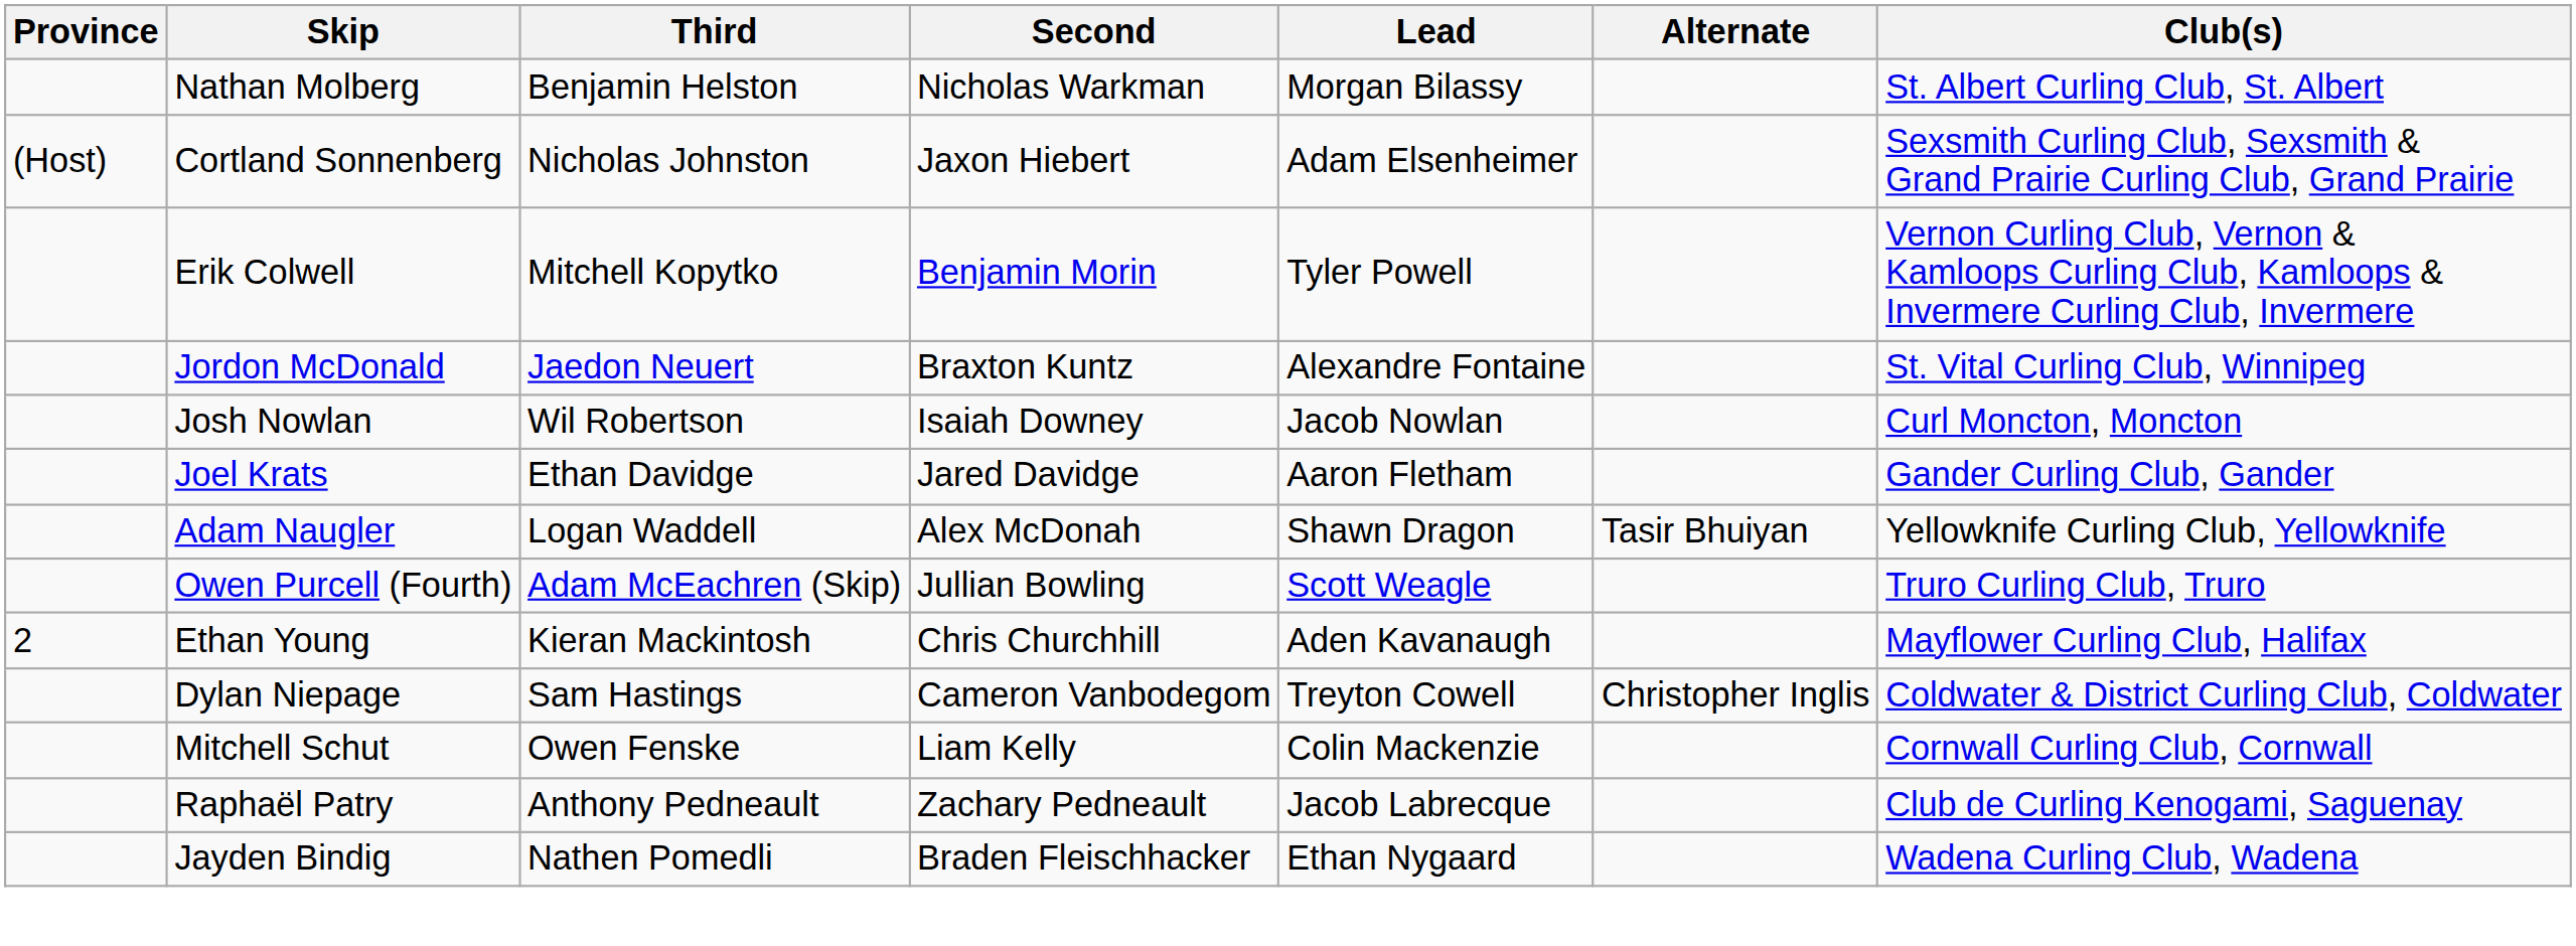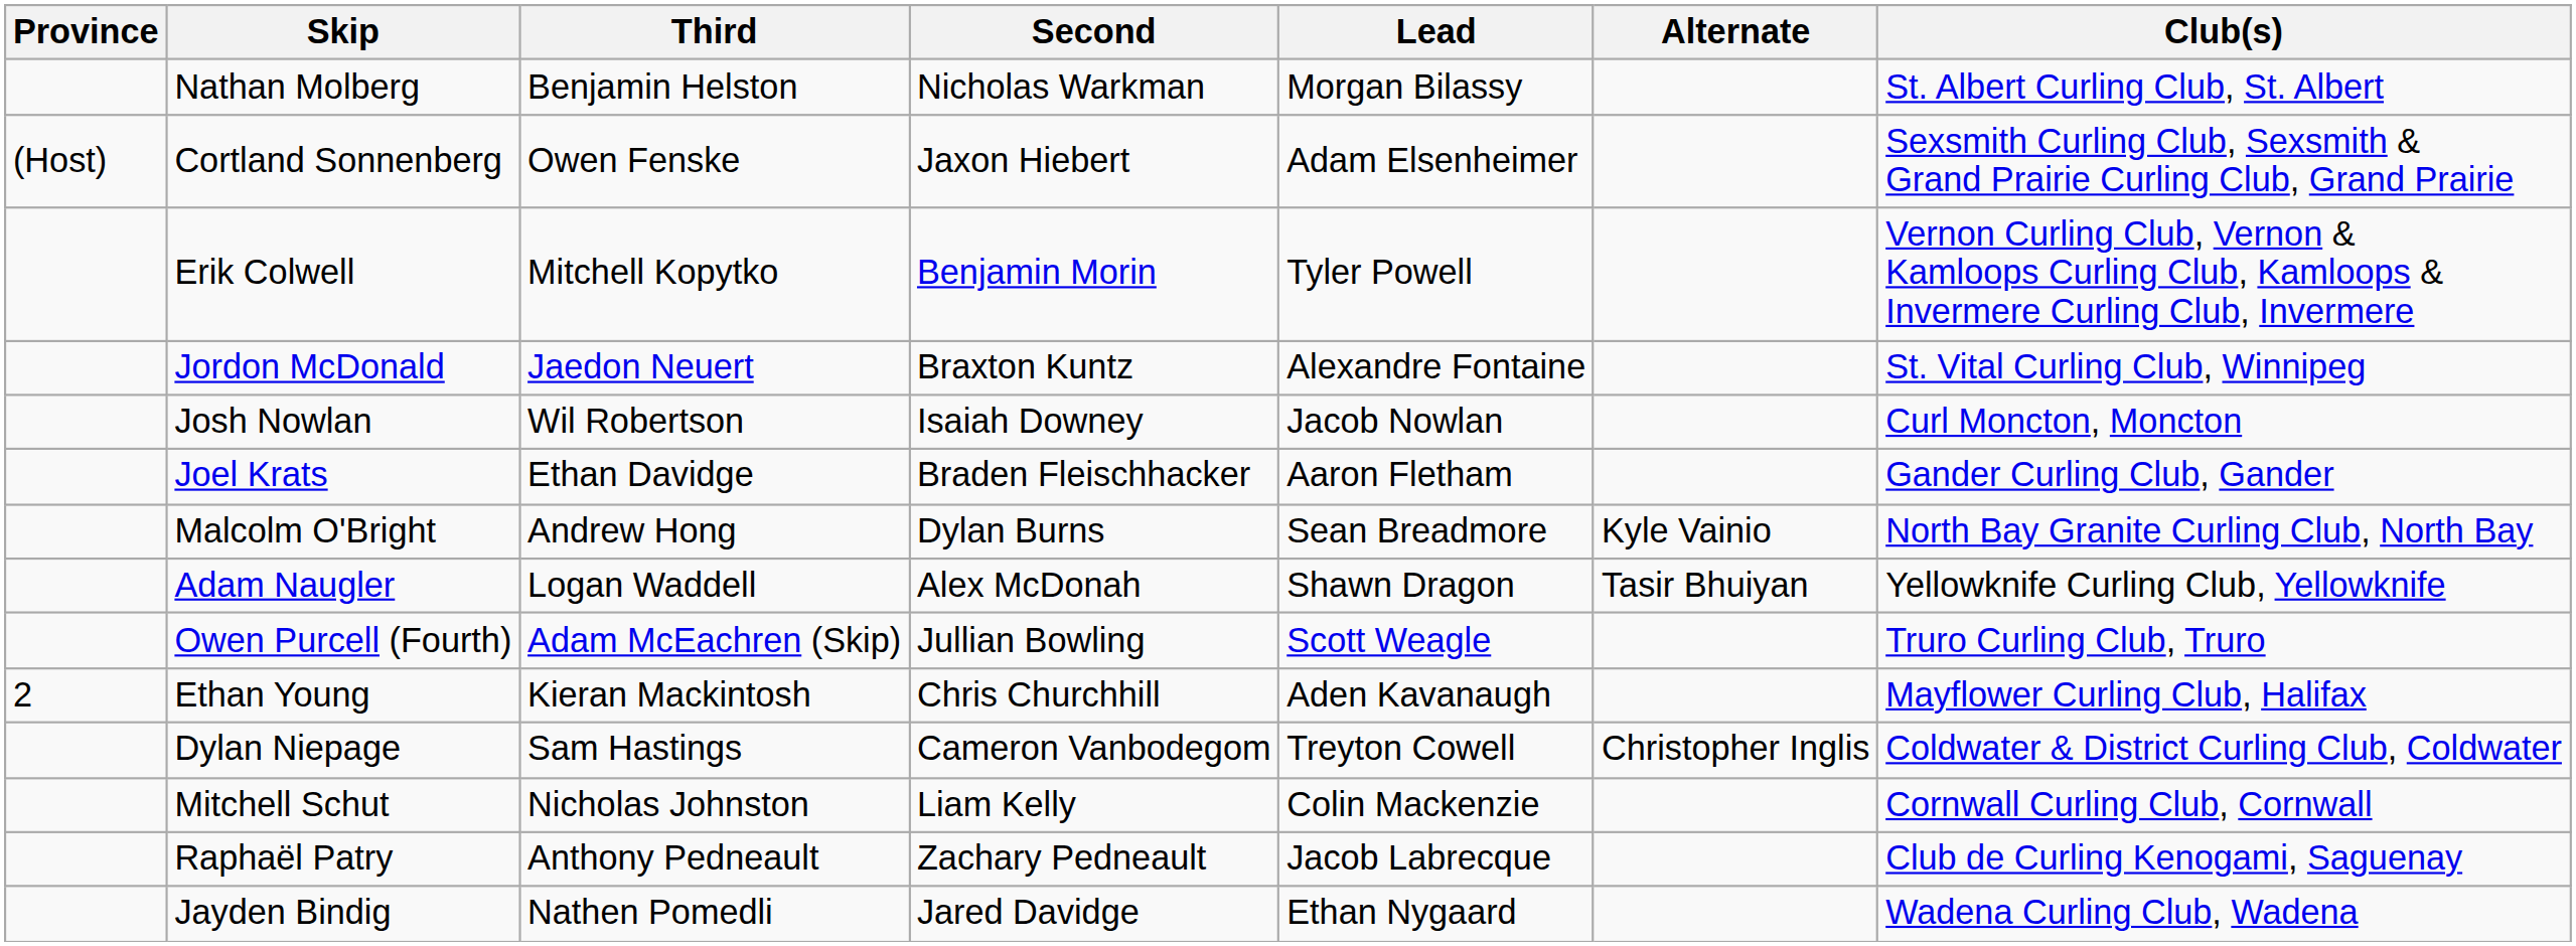 <table class="wikitable">
 <tr>
 <th>Province</th>
 <th>Skip</th>
 <th>Third</th>
 <th>Second</th>
 <th>Lead</th>
 <th>Alternate</th>
 <th>Club(s)</th>
 </tr>
 <tr>
 <td></td>
 <td>Nathan Molberg</td>
 <td>Benjamin Helston</td>
 <td>Nicholas Warkman</td>
 <td>Morgan Bilassy</td>
 <td></td>
 <td><a href='#'>St. Albert Curling Club</a>, <a href='#'>St. Albert</a></td>
 </tr>
 <tr>
 <td> (Host)</td>
 <td>Cortland Sonnenberg</td>
-<td>Nicholas Johnston</td>
+<td>Owen Fenske</td>
 <td>Jaxon Hiebert</td>
 <td>Adam Elsenheimer</td>
 <td></td>
 <td><a href='#'>Sexsmith Curling Club</a>, <a href='#'>Sexsmith</a> & <br> <a href='#'>Grand Prairie Curling Club</a>, <a href='#'>Grand Prairie</a></td>
 </tr>
 <tr>
 <td></td>
 <td>Erik Colwell</td>
 <td>Mitchell Kopytko</td>
 <td><a href='#'>Benjamin Morin</a></td>
 <td>Tyler Powell</td>
 <td></td>
 <td><a href='#'>Vernon Curling Club</a>, <a href='#'>Vernon</a> & <br> <a href='#'>Kamloops Curling Club</a>, <a href='#'>Kamloops</a> & <br> <a href='#'>Invermere Curling Club</a>, <a href='#'>Invermere</a></td>
 </tr>
 <tr>
 <td></td>
 <td><a href='#'>Jordon McDonald</a></td>
 <td><a href='#'>Jaedon Neuert</a></td>
 <td>Braxton Kuntz</td>
 <td>Alexandre Fontaine</td>
 <td></td>
 <td><a href='#'>St. Vital Curling Club</a>, <a href='#'>Winnipeg</a></td>
 </tr>
 <tr>
 <td></td>
 <td>Josh Nowlan</td>
 <td>Wil Robertson</td>
 <td>Isaiah Downey</td>
 <td>Jacob Nowlan</td>
 <td></td>
 <td><a href='#'>Curl Moncton</a>, <a href='#'>Moncton</a></td>
 </tr>
 <tr>
 <td></td>
 <td><a href='#'>Joel Krats</a></td>
 <td>Ethan Davidge</td>
-<td>Jared Davidge</td>
+<td>Braden Fleischhacker</td>
 <td>Aaron Fletham</td>
 <td></td>
 <td><a href='#'>Gander Curling Club</a>, <a href='#'>Gander</a></td>
+</tr>
+<tr>
+<td></td>
+<td>Malcolm O'Bright</td>
+<td>Andrew Hong</td>
+<td>Dylan Burns</td>
+<td>Sean Breadmore</td>
+<td>Kyle Vainio</td>
+<td><a href='#'>North Bay Granite Curling Club</a>, <a href='#'>North Bay</a></td>
 </tr>
 <tr>
 <td></td>
 <td><a href='#'>Adam Naugler</a></td>
 <td>Logan Waddell</td>
 <td>Alex McDonah</td>
 <td>Shawn Dragon</td>
 <td>Tasir Bhuiyan</td>
 <td>Yellowknife Curling Club, <a href='#'>Yellowknife</a></td>
 </tr>
 <tr>
 <td></td>
 <td><a href='#'>Owen Purcell</a> (Fourth)</td>
 <td><a href='#'>Adam McEachren</a> (Skip)</td>
 <td>Jullian Bowling</td>
 <td><a href='#'>Scott Weagle</a></td>
 <td></td>
 <td><a href='#'>Truro Curling Club</a>, <a href='#'>Truro</a></td>
 </tr>
 <tr>
 <td> 2</td>
 <td>Ethan Young</td>
 <td>Kieran Mackintosh</td>
 <td>Chris Churchhill</td>
 <td>Aden Kavanaugh</td>
 <td></td>
 <td><a href='#'>Mayflower Curling Club</a>, <a href='#'>Halifax</a></td>
 </tr>
 <tr>
 <td></td>
 <td>Dylan Niepage</td>
 <td>Sam Hastings</td>
 <td>Cameron Vanbodegom</td>
 <td>Treyton Cowell</td>
 <td>Christopher Inglis</td>
 <td><a href='#'>Coldwater & District Curling Club</a>, <a href='#'>Coldwater</a></td>
 </tr>
 <tr>
 <td></td>
 <td>Mitchell Schut</td>
-<td>Owen Fenske</td>
+<td>Nicholas Johnston</td>
 <td>Liam Kelly</td>
 <td>Colin Mackenzie</td>
 <td></td>
 <td><a href='#'>Cornwall Curling Club</a>, <a href='#'>Cornwall</a></td>
 </tr>
 <tr>
 <td></td>
 <td>Raphaël Patry</td>
 <td>Anthony Pedneault</td>
 <td>Zachary Pedneault</td>
 <td>Jacob Labrecque</td>
 <td></td>
 <td><a href='#'>Club de Curling Kenogami</a>, <a href='#'>Saguenay</a></td>
 </tr>
 <tr>
 <td></td>
 <td>Jayden Bindig</td>
 <td>Nathen Pomedli</td>
-<td>Braden Fleischhacker</td>
+<td>Jared Davidge</td>
 <td>Ethan Nygaard</td>
 <td></td>
 <td><a href='#'>Wadena Curling Club</a>, <a href='#'>Wadena</a></td>
 </tr>
 </table>
